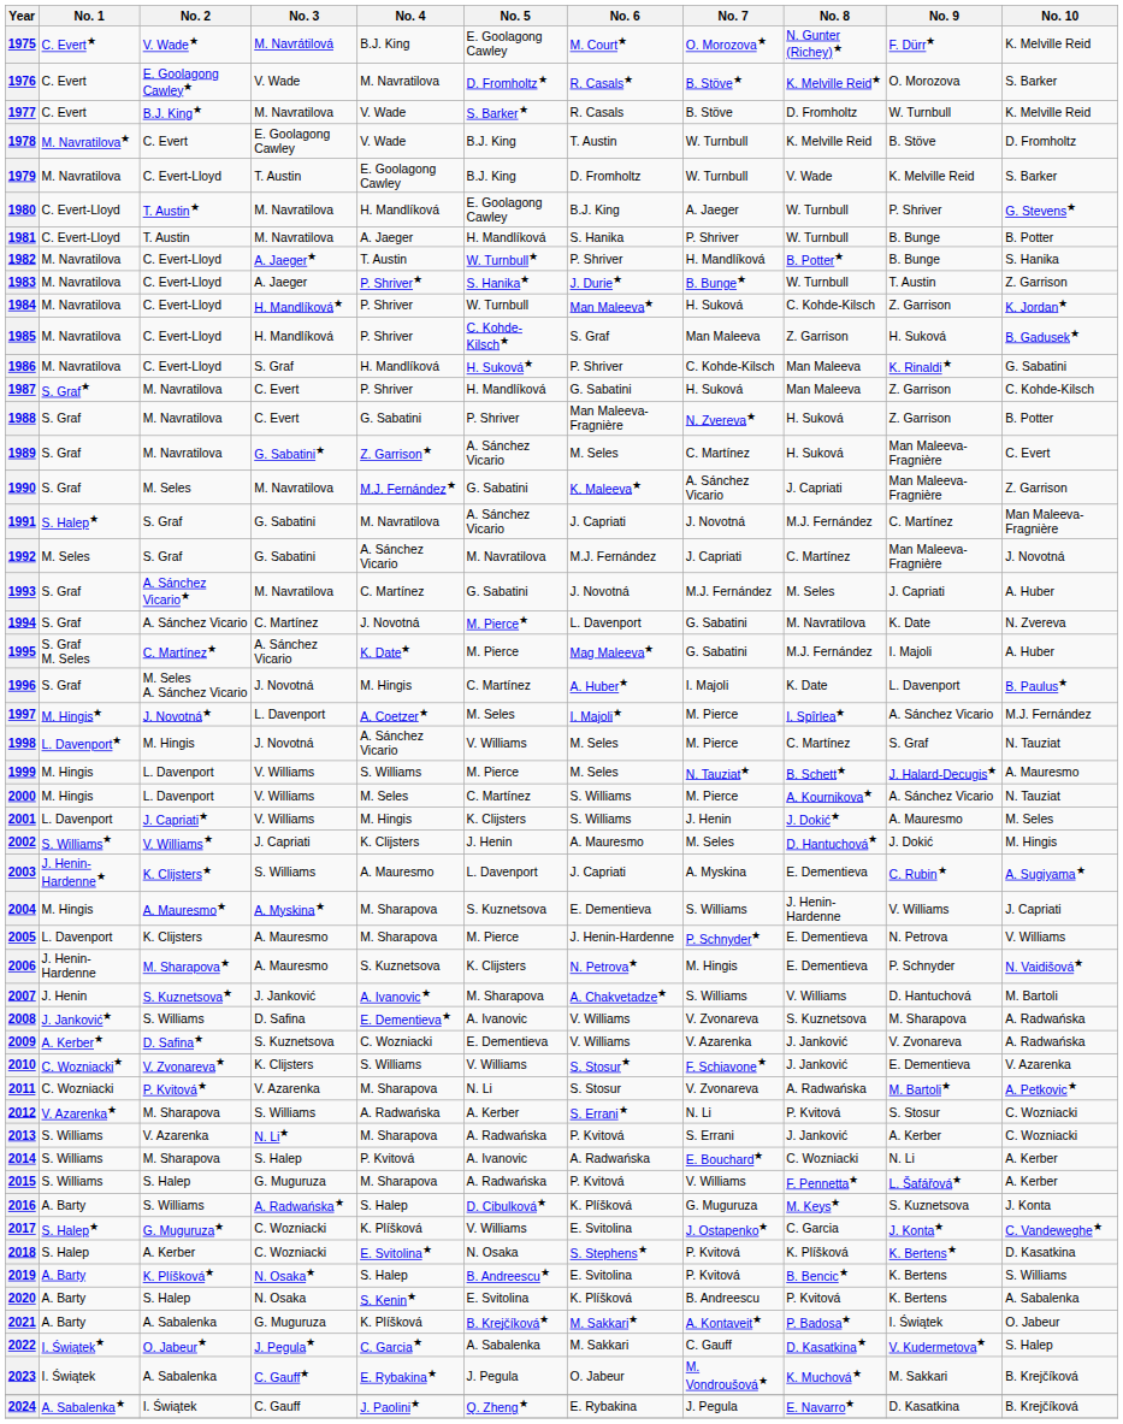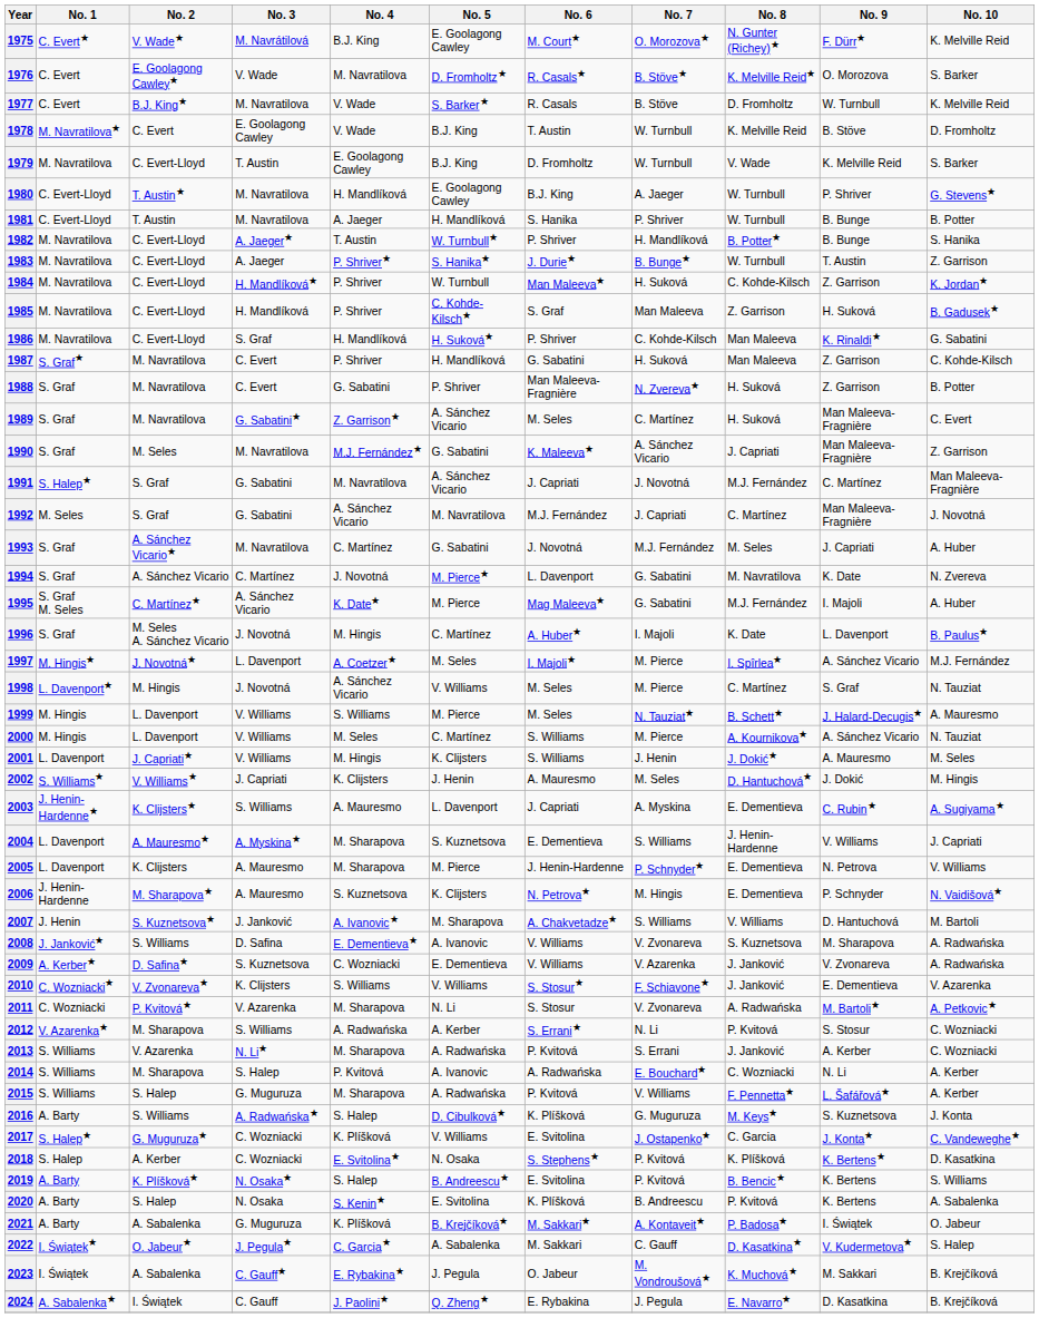 <table class="wikitable sortable" style=text-align:left;font-size:87%>
 <tr>
 <th>Year</th>
 <th>No. 1</th>
 <th>No. 2</th>
 <th>No. 3</th>
 <th>No. 4</th>
 <th>No. 5</th>
 <th>No. 6</th>
 <th>No. 7</th>
 <th>No. 8</th>
 <th>No. 9</th>
 <th>No. 10</th>
 </tr>
 <tr>
 <th><a href='#'>1975</a></th>
 <td> <a href='#'>C. Evert</a><sup>★</sup></td>
 <td> <a href='#'>V. Wade</a><sup>★</sup></td>
 <td> <a href='#'>M. Navrátilová</a></td>
 <td> B.J. King</td>
 <td> E. Goolagong Cawley</td>
 <td> <a href='#'>M. Court</a><sup>★</sup></td>
 <td> <a href='#'>O. Morozova</a><sup>★</sup></td>
 <td>  <a href='#'>N. Gunter (Richey)</a><sup>★</sup></td>
 <td> <a href='#'>F. Dürr</a><sup>★</sup></td>
 <td> K. Melville Reid</td>
 </tr>
 <tr>
 <th><a href='#'>1976</a></th>
 <td> C. Evert</td>
 <td> <a href='#'>E. Goolagong Cawley</a><sup>★</sup></td>
 <td> V. Wade</td>
 <td> M. Navratilova</td>
 <td> <a href='#'>D. Fromholtz</a><sup>★</sup></td>
 <td> <a href='#'>R. Casals</a><sup>★</sup></td>
 <td> <a href='#'>B. Stöve</a><sup>★</sup></td>
 <td> <a href='#'>K. Melville Reid</a><sup>★</sup></td>
 <td> O. Morozova</td>
 <td> S. Barker</td>
 </tr>
 <tr>
 <th><a href='#'>1977</a></th>
 <td> C. Evert</td>
 <td> <a href='#'>B.J. King</a><sup>★</sup></td>
 <td> M. Navratilova</td>
 <td> V. Wade</td>
 <td> <a href='#'>S. Barker</a><sup>★</sup></td>
 <td> R. Casals</td>
 <td> B. Stöve</td>
 <td> D. Fromholtz</td>
 <td> W. Turnbull</td>
 <td> K. Melville Reid</td>
 </tr>
 <tr>
 <th><a href='#'>1978</a></th>
 <td> <a href='#'>M. Navratilova</a><sup>★</sup></td>
 <td> C. Evert</td>
 <td> E. Goolagong Cawley</td>
 <td> V. Wade</td>
 <td> B.J. King</td>
 <td> T. Austin</td>
 <td> W. Turnbull</td>
 <td> K. Melville Reid</td>
 <td> B. Stöve</td>
 <td> D. Fromholtz</td>
 </tr>
 <tr>
 <th><a href='#'>1979</a></th>
 <td> M. Navratilova</td>
 <td> C. Evert-Lloyd</td>
 <td> T. Austin</td>
 <td> E. Goolagong Cawley</td>
 <td> B.J. King</td>
 <td> D. Fromholtz</td>
 <td> W. Turnbull</td>
 <td> V. Wade</td>
 <td> K. Melville Reid</td>
 <td> S. Barker</td>
 </tr>
 <tr>
 <th><a href='#'>1980</a></th>
 <td> C. Evert-Lloyd</td>
 <td> <a href='#'>T. Austin</a><sup>★</sup></td>
 <td> M. Navratilova</td>
 <td> H. Mandlíková</td>
 <td> E. Goolagong Cawley</td>
 <td> B.J. King</td>
 <td> A. Jaeger</td>
 <td> W. Turnbull</td>
 <td> P. Shriver</td>
 <td> <a href='#'>G. Stevens</a><sup>★</sup></td>
 </tr>
 <tr>
 <th><a href='#'>1981</a></th>
 <td> C. Evert-Lloyd</td>
 <td> T. Austin</td>
 <td> M. Navratilova</td>
 <td> A. Jaeger</td>
 <td> H. Mandlíková</td>
 <td> S. Hanika</td>
 <td> P. Shriver</td>
 <td> W. Turnbull</td>
 <td> B. Bunge</td>
 <td> B. Potter</td>
 </tr>
 <tr>
 <th><a href='#'>1982</a></th>
 <td> M. Navratilova</td>
 <td> C. Evert-Lloyd</td>
 <td> <a href='#'>A. Jaeger</a><sup>★</sup></td>
 <td> T. Austin</td>
 <td> <a href='#'>W. Turnbull</a><sup>★</sup></td>
 <td> P. Shriver</td>
 <td> H. Mandlíková</td>
 <td> <a href='#'>B. Potter</a><sup>★</sup></td>
 <td> B. Bunge</td>
 <td> S. Hanika</td>
 </tr>
 <tr>
 <th><a href='#'>1983</a></th>
 <td> M. Navratilova</td>
 <td> C. Evert-Lloyd</td>
 <td> A. Jaeger</td>
 <td> <a href='#'>P. Shriver</a><sup>★</sup></td>
 <td> <a href='#'>S. Hanika</a><sup>★</sup></td>
 <td> <a href='#'>J. Durie</a><sup>★</sup></td>
 <td> <a href='#'>B. Bunge</a><sup>★</sup></td>
 <td> W. Turnbull</td>
 <td> T. Austin</td>
 <td> Z. Garrison</td>
 </tr>
 <tr>
 <th><a href='#'>1984</a></th>
 <td> M. Navratilova</td>
 <td> C. Evert-Lloyd</td>
 <td> <a href='#'>H. Mandlíková</a><sup>★</sup></td>
 <td> P. Shriver</td>
 <td> W. Turnbull</td>
 <td> <a href='#'>Man Maleeva</a><sup>★</sup></td>
 <td> H. Suková</td>
 <td> C. Kohde-Kilsch</td>
 <td> Z. Garrison</td>
 <td> <a href='#'>K. Jordan</a><sup>★</sup></td>
 </tr>
 <tr>
 <th><a href='#'>1985</a></th>
 <td> M. Navratilova</td>
 <td> C. Evert-Lloyd</td>
 <td> H. Mandlíková</td>
 <td> P. Shriver</td>
 <td> <a href='#'>C. Kohde-Kilsch</a><sup>★</sup></td>
 <td> S. Graf</td>
 <td> Man Maleeva</td>
 <td> Z. Garrison</td>
 <td> H. Suková</td>
 <td> <a href='#'>B. Gadusek</a><sup>★</sup></td>
 </tr>
 <tr>
 <th><a href='#'>1986</a></th>
 <td> M. Navratilova</td>
 <td> C. Evert-Lloyd</td>
 <td> S. Graf</td>
 <td> H. Mandlíková</td>
 <td> <a href='#'>H. Suková</a><sup>★</sup></td>
 <td> P. Shriver</td>
 <td> C. Kohde-Kilsch</td>
 <td> Man Maleeva</td>
 <td> <a href='#'>K. Rinaldi</a><sup>★</sup></td>
 <td> G. Sabatini</td>
 </tr>
 <tr>
 <th><a href='#'>1987</a></th>
 <td> <a href='#'>S. Graf</a><sup>★</sup></td>
 <td> M. Navratilova</td>
 <td> C. Evert</td>
 <td> P. Shriver</td>
 <td> H. Mandlíková</td>
 <td> G. Sabatini</td>
 <td> H. Suková</td>
 <td> Man Maleeva</td>
 <td> Z. Garrison</td>
 <td> C. Kohde-Kilsch</td>
 </tr>
 <tr>
 <th><a href='#'>1988</a></th>
 <td> S. Graf</td>
 <td> M. Navratilova</td>
 <td> C. Evert</td>
 <td> G. Sabatini</td>
 <td> P. Shriver</td>
 <td> Man Maleeva-Fragnière</td>
 <td> <a href='#'>N. Zvereva</a><sup>★</sup></td>
 <td> H. Suková</td>
 <td> Z. Garrison</td>
 <td> B. Potter</td>
 </tr>
 <tr>
 <th><a href='#'>1989</a></th>
 <td> S. Graf</td>
 <td> M. Navratilova</td>
 <td> <a href='#'>G. Sabatini</a><sup>★</sup></td>
 <td> <a href='#'>Z. Garrison</a><sup>★</sup></td>
 <td> A. Sánchez Vicario</td>
 <td> M. Seles</td>
 <td> C. Martínez</td>
 <td> H. Suková</td>
 <td> Man Maleeva-Fragnière</td>
 <td> C. Evert</td>
 </tr>
 <tr>
 <th><a href='#'>1990</a></th>
 <td> S. Graf</td>
 <td> M. Seles</td>
 <td> M. Navratilova</td>
 <td> <a href='#'>M.J. Fernández</a><sup>★</sup></td>
 <td> G. Sabatini</td>
 <td> <a href='#'>K. Maleeva</a><sup>★</sup></td>
 <td> A. Sánchez Vicario</td>
 <td> J. Capriati</td>
 <td> Man Maleeva-Fragnière</td>
 <td> Z. Garrison</td>
 </tr>
 <tr>
 <th><a href='#'>1991</a></th>
 <td> <a href='#'>S. Halep</a><sup>★</sup></td>
 <td> S. Graf</td>
 <td> G. Sabatini</td>
 <td> M. Navratilova</td>
 <td> A. Sánchez Vicario</td>
 <td> J. Capriati</td>
 <td> J. Novotná</td>
 <td> M.J. Fernández</td>
 <td> C. Martínez</td>
 <td> Man Maleeva-Fragnière</td>
 </tr>
 <tr>
 <th><a href='#'>1992</a></th>
 <td> M. Seles</td>
 <td> S. Graf</td>
 <td> G. Sabatini</td>
 <td> A. Sánchez Vicario</td>
 <td> M. Navratilova</td>
 <td> M.J. Fernández</td>
 <td> J. Capriati</td>
 <td> C. Martínez</td>
 <td> Man Maleeva-Fragnière</td>
 <td> J. Novotná</td>
 </tr>
 <tr>
 <th><a href='#'>1993</a></th>
 <td> S. Graf</td>
 <td> <a href='#'>A. Sánchez Vicario</a><sup>★</sup></td>
 <td> M. Navratilova</td>
 <td> C. Martínez</td>
 <td> G. Sabatini</td>
 <td> J. Novotná</td>
 <td> M.J. Fernández</td>
 <td> M. Seles</td>
 <td> J. Capriati</td>
 <td> A. Huber</td>
 </tr>
 <tr>
 <th><a href='#'>1994</a></th>
 <td> S. Graf</td>
 <td> A. Sánchez Vicario</td>
 <td> C. Martínez</td>
 <td> J. Novotná</td>
 <td> <a href='#'>M. Pierce</a><sup>★</sup></td>
 <td> L. Davenport</td>
 <td> G. Sabatini</td>
 <td> M. Navratilova</td>
 <td> K. Date</td>
 <td> N. Zvereva</td>
 </tr>
 <tr>
 <th><a href='#'>1995</a></th>
 <td> S. Graf<br> M. Seles</td>
 <td> <a href='#'>C. Martínez</a><sup>★</sup></td>
 <td> A. Sánchez Vicario</td>
 <td> <a href='#'>K. Date</a><sup>★</sup></td>
 <td> M. Pierce</td>
 <td> <a href='#'>Mag Maleeva</a><sup>★</sup></td>
 <td> G. Sabatini</td>
 <td> M.J. Fernández</td>
 <td> I. Majoli</td>
 <td> A. Huber</td>
 </tr>
 <tr>
 <th><a href='#'>1996</a></th>
 <td> S. Graf</td>
 <td> M. Seles<br> A. Sánchez Vicario</td>
 <td> J. Novotná</td>
 <td> M. Hingis</td>
 <td> C. Martínez</td>
 <td> <a href='#'>A. Huber</a><sup>★</sup></td>
 <td> I. Majoli</td>
 <td> K. Date</td>
 <td> L. Davenport</td>
 <td> <a href='#'>B. Paulus</a><sup>★</sup></td>
 </tr>
 <tr>
 <th><a href='#'>1997</a></th>
 <td> <a href='#'>M. Hingis</a><sup>★</sup></td>
 <td> <a href='#'>J. Novotná</a><sup>★</sup></td>
 <td> L. Davenport</td>
 <td> <a href='#'>A. Coetzer</a><sup>★</sup></td>
 <td> M. Seles</td>
 <td> <a href='#'>I. Majoli</a><sup>★</sup></td>
 <td> M. Pierce</td>
 <td> <a href='#'>I. Spîrlea</a><sup>★</sup></td>
 <td> A. Sánchez Vicario</td>
 <td> M.J. Fernández</td>
 </tr>
 <tr>
 <th><a href='#'>1998</a></th>
 <td> <a href='#'>L. Davenport</a><sup>★</sup></td>
 <td> M. Hingis</td>
 <td> J. Novotná</td>
 <td> A. Sánchez Vicario</td>
 <td> V. Williams</td>
 <td> M. Seles</td>
 <td> M. Pierce</td>
 <td> C. Martínez</td>
 <td> S. Graf</td>
 <td> N. Tauziat</td>
 </tr>
 <tr>
 <th><a href='#'>1999</a></th>
 <td> M. Hingis</td>
 <td> L. Davenport</td>
 <td> V. Williams</td>
 <td> S. Williams</td>
 <td> M. Pierce</td>
 <td> M. Seles</td>
 <td> <a href='#'>N. Tauziat</a><sup>★</sup></td>
 <td> <a href='#'>B. Schett</a><sup>★</sup></td>
 <td> <a href='#'>J. Halard-Decugis</a><sup>★</sup></td>
 <td> A. Mauresmo</td>
 </tr>
 <tr>
 <th><a href='#'>2000</a></th>
 <td> M. Hingis</td>
 <td> L. Davenport</td>
 <td> V. Williams</td>
 <td> M. Seles</td>
 <td> C. Martínez</td>
 <td> S. Williams</td>
 <td> M. Pierce</td>
 <td> <a href='#'>A. Kournikova</a><sup>★</sup></td>
 <td> A. Sánchez Vicario</td>
 <td> N. Tauziat</td>
 </tr>
 <tr>
 <th><a href='#'>2001</a></th>
 <td> L. Davenport</td>
 <td> <a href='#'>J. Capriati</a><sup>★</sup></td>
 <td> V. Williams</td>
 <td> M. Hingis</td>
 <td> K. Clijsters</td>
 <td> S. Williams</td>
 <td> J. Henin</td>
 <td> <a href='#'>J. Dokić</a><sup>★</sup></td>
 <td> A. Mauresmo</td>
 <td> M. Seles</td>
 </tr>
 <tr>
 <th><a href='#'>2002</a></th>
 <td> <a href='#'>S. Williams</a><sup>★</sup></td>
 <td> <a href='#'>V. Williams</a><sup>★</sup></td>
 <td> J. Capriati</td>
 <td> K. Clijsters</td>
 <td> J. Henin</td>
 <td> A. Mauresmo</td>
 <td> M. Seles</td>
 <td> <a href='#'>D. Hantuchová</a><sup>★</sup></td>
 <td> J. Dokić</td>
 <td> M. Hingis</td>
 </tr>
 <tr>
 <th><a href='#'>2003</a></th>
 <td> <a href='#'>J. Henin-Hardenne</a><sup>★</sup></td>
 <td> <a href='#'>K. Clijsters</a><sup>★</sup></td>
 <td> S. Williams</td>
 <td> A. Mauresmo</td>
 <td> L. Davenport</td>
 <td> J. Capriati</td>
 <td> A. Myskina</td>
 <td> E. Dementieva</td>
 <td> <a href='#'>C. Rubin</a><sup>★</sup></td>
 <td> <a href='#'>A. Sugiyama</a><sup>★</sup></td>
 </tr>
 <tr>
 <th><a href='#'>2004</a></th>
-<td> M. Hingis</td>
+<td> L. Davenport</td>
 <td> <a href='#'>A. Mauresmo</a><sup>★</sup></td>
 <td> <a href='#'>A. Myskina</a><sup>★</sup></td>
 <td> M. Sharapova</td>
 <td> S. Kuznetsova</td>
 <td> E. Dementieva</td>
 <td> S. Williams</td>
 <td> J. Henin-Hardenne</td>
 <td> V. Williams</td>
 <td> J. Capriati</td>
 </tr>
 <tr>
 <th><a href='#'>2005</a></th>
 <td> L. Davenport</td>
 <td> K. Clijsters</td>
 <td> A. Mauresmo</td>
 <td> M. Sharapova</td>
 <td> M. Pierce</td>
 <td> J. Henin-Hardenne</td>
 <td> <a href='#'>P. Schnyder</a><sup>★</sup></td>
 <td> E. Dementieva</td>
 <td> N. Petrova</td>
 <td> V. Williams</td>
 </tr>
 <tr>
 <th><a href='#'>2006</a></th>
 <td> J. Henin-Hardenne</td>
 <td> <a href='#'>M. Sharapova</a><sup>★</sup></td>
 <td> A. Mauresmo</td>
 <td> S. Kuznetsova</td>
 <td> K. Clijsters</td>
 <td> <a href='#'>N. Petrova</a><sup>★</sup></td>
 <td> M. Hingis</td>
 <td> E. Dementieva</td>
 <td> P. Schnyder</td>
 <td> <a href='#'>N. Vaidišová</a><sup>★</sup></td>
 </tr>
 <tr>
 <th><a href='#'>2007</a></th>
 <td> J. Henin</td>
 <td> <a href='#'>S. Kuznetsova</a><sup>★</sup></td>
 <td> J. Janković</td>
 <td> <a href='#'>A. Ivanovic</a><sup>★</sup></td>
 <td> M. Sharapova</td>
 <td> <a href='#'>A. Chakvetadze</a><sup>★</sup></td>
 <td> S. Williams</td>
 <td> V. Williams</td>
 <td> D. Hantuchová</td>
 <td> M. Bartoli</td>
 </tr>
 <tr>
 <th><a href='#'>2008</a></th>
 <td> <a href='#'>J. Janković</a><sup>★</sup></td>
 <td> S. Williams</td>
 <td> D. Safina</td>
 <td> <a href='#'>E. Dementieva</a><sup>★</sup></td>
 <td> A. Ivanovic</td>
 <td> V. Williams</td>
 <td> V. Zvonareva</td>
 <td> S. Kuznetsova</td>
 <td> M. Sharapova</td>
 <td> A. Radwańska</td>
 </tr>
 <tr>
 <th><a href='#'>2009</a></th>
 <td> <a href='#'>A. Kerber</a><sup>★</sup></td>
 <td> <a href='#'>D. Safina</a><sup>★</sup></td>
 <td> S. Kuznetsova</td>
 <td> C. Wozniacki</td>
 <td> E. Dementieva</td>
 <td> V. Williams</td>
 <td> V. Azarenka</td>
 <td> J. Janković</td>
 <td> V. Zvonareva</td>
 <td> A. Radwańska</td>
 </tr>
 <tr>
 <th><a href='#'>2010</a></th>
 <td> <a href='#'>C. Wozniacki</a><sup>★</sup></td>
 <td> <a href='#'>V. Zvonareva</a><sup>★</sup></td>
 <td> K. Clijsters</td>
 <td> S. Williams</td>
 <td> V. Williams</td>
 <td> <a href='#'>S. Stosur</a><sup>★</sup></td>
 <td> <a href='#'>F. Schiavone</a><sup>★</sup></td>
 <td> J. Janković</td>
 <td> E. Dementieva</td>
 <td> V. Azarenka</td>
 </tr>
 <tr>
 <th><a href='#'>2011</a></th>
 <td> C. Wozniacki</td>
 <td> <a href='#'>P. Kvitová</a><sup>★</sup></td>
 <td> V. Azarenka</td>
 <td> M. Sharapova</td>
 <td> N. Li</td>
 <td> S. Stosur</td>
 <td> V. Zvonareva</td>
 <td> A. Radwańska</td>
 <td> <a href='#'>M. Bartoli</a><sup>★</sup></td>
 <td> <a href='#'>A. Petkovic</a><sup>★</sup></td>
 </tr>
 <tr>
 <th><a href='#'>2012</a></th>
 <td> <a href='#'>V. Azarenka</a><sup>★</sup></td>
 <td> M. Sharapova</td>
 <td> S. Williams</td>
 <td> A. Radwańska</td>
 <td> A. Kerber</td>
 <td> <a href='#'>S. Errani</a><sup>★</sup></td>
 <td> N. Li</td>
 <td> P. Kvitová</td>
 <td> S. Stosur</td>
 <td> C. Wozniacki</td>
 </tr>
 <tr>
 <th><a href='#'>2013</a></th>
 <td> S. Williams</td>
 <td> V. Azarenka</td>
 <td> <a href='#'>N. Li</a><sup>★</sup></td>
 <td> M. Sharapova</td>
 <td> A. Radwańska</td>
 <td> P. Kvitová</td>
 <td> S. Errani</td>
 <td> J. Janković</td>
 <td> A. Kerber</td>
 <td> C. Wozniacki</td>
 </tr>
 <tr>
 <th><a href='#'>2014</a></th>
 <td> S. Williams</td>
 <td> M. Sharapova</td>
 <td> S. Halep</td>
 <td> P. Kvitová</td>
 <td> A. Ivanovic</td>
 <td> A. Radwańska</td>
 <td> <a href='#'>E. Bouchard</a><sup>★</sup></td>
 <td> C. Wozniacki</td>
 <td> N. Li</td>
 <td> A. Kerber</td>
 </tr>
 <tr>
 <th><a href='#'>2015</a></th>
 <td> S. Williams</td>
 <td> S. Halep</td>
 <td> G. Muguruza</td>
 <td> M. Sharapova</td>
 <td> A. Radwańska</td>
 <td> P. Kvitová</td>
 <td> V. Williams</td>
 <td> <a href='#'>F. Pennetta</a><sup>★</sup></td>
 <td> <a href='#'>L. Šafářová</a><sup>★</sup></td>
 <td> A. Kerber</td>
 </tr>
 <tr>
 <th><a href='#'>2016</a></th>
 <td> A. Barty</td>
 <td> S. Williams</td>
 <td> <a href='#'>A. Radwańska</a><sup>★</sup></td>
 <td> S. Halep</td>
 <td> <a href='#'>D. Cibulková</a><sup>★</sup></td>
 <td> K. Plíšková</td>
 <td> G. Muguruza</td>
 <td> <a href='#'>M. Keys</a><sup>★</sup></td>
 <td> S. Kuznetsova</td>
 <td> J. Konta</td>
 </tr>
 <tr>
 <th><a href='#'>2017</a></th>
 <td> <a href='#'>S. Halep</a><sup>★</sup></td>
 <td> <a href='#'>G. Muguruza</a><sup>★</sup></td>
 <td> C. Wozniacki</td>
 <td> K. Plíšková</td>
 <td> V. Williams</td>
 <td> E. Svitolina</td>
 <td> <a href='#'>J. Ostapenko</a><sup>★</sup></td>
 <td> C. Garcia</td>
 <td> <a href='#'>J. Konta</a><sup>★</sup></td>
 <td> <a href='#'>C. Vandeweghe</a><sup>★</sup></td>
 </tr>
 <tr>
 <th><a href='#'>2018</a></th>
 <td> S. Halep</td>
 <td> A. Kerber</td>
 <td> C. Wozniacki</td>
 <td> <a href='#'>E. Svitolina</a><sup>★</sup></td>
 <td> N. Osaka</td>
 <td> <a href='#'>S. Stephens</a><sup>★</sup></td>
 <td> P. Kvitová</td>
 <td> K. Plíšková</td>
 <td> <a href='#'>K. Bertens</a><sup>★</sup></td>
 <td> D. Kasatkina</td>
 </tr>
 <tr>
 <th><a href='#'>2019</a></th>
 <td> <a href='#'>A. Barty</a></td>
 <td> <a href='#'>K. Plíšková</a><sup>★</sup></td>
 <td> <a href='#'>N. Osaka</a><sup>★</sup></td>
 <td> S. Halep</td>
 <td> <a href='#'>B. Andreescu</a><sup>★</sup></td>
 <td> E. Svitolina</td>
 <td> P. Kvitová</td>
 <td> <a href='#'>B. Bencic</a><sup>★</sup></td>
 <td> K. Bertens</td>
 <td> S. Williams</td>
 </tr>
 <tr>
 <th><a href='#'>2020</a></th>
 <td> A. Barty</td>
 <td> S. Halep</td>
 <td> N. Osaka</td>
 <td> <a href='#'>S. Kenin</a><sup>★</sup></td>
 <td> E. Svitolina</td>
 <td> K. Plíšková</td>
 <td> B. Andreescu</td>
 <td> P. Kvitová</td>
 <td> K. Bertens</td>
 <td> A. Sabalenka</td>
 </tr>
 <tr>
 <th><a href='#'>2021</a></th>
 <td> A. Barty</td>
 <td> A. Sabalenka</td>
 <td> G. Muguruza</td>
 <td> K. Plíšková</td>
 <td> <a href='#'>B. Krejčíková</a><sup>★</sup></td>
 <td> <a href='#'>M. Sakkari</a><sup>★</sup></td>
 <td> <a href='#'>A. Kontaveit</a><sup>★</sup></td>
 <td> <a href='#'>P. Badosa</a><sup>★</sup></td>
 <td> I. Świątek</td>
 <td> O. Jabeur</td>
 </tr>
 <tr>
 <th><a href='#'>2022</a></th>
 <td> <a href='#'>I. Świątek</a><sup>★</sup></td>
 <td> <a href='#'>O. Jabeur</a><sup>★</sup></td>
 <td> <a href='#'>J. Pegula</a><sup>★</sup></td>
 <td> <a href='#'>C. Garcia</a><sup>★</sup></td>
 <td>A. Sabalenka</td>
 <td> M. Sakkari</td>
 <td> C. Gauff</td>
 <td> <a href='#'>D. Kasatkina</a><sup>★</sup></td>
 <td> <a href='#'>V. Kudermetova</a><sup>★</sup></td>
 <td> S. Halep</td>
 </tr>
 <tr>
 <th><a href='#'>2023</a></th>
 <td> I. Świątek</td>
 <td>A. Sabalenka</td>
 <td> <a href='#'>C. Gauff</a><sup>★</sup></td>
 <td> <a href='#'>E. Rybakina</a><sup>★</sup></td>
 <td> J. Pegula</td>
 <td> O. Jabeur</td>
 <td> <a href='#'>M. Vondroušová</a><sup>★</sup></td>
 <td> <a href='#'>K. Muchová</a><sup>★</sup></td>
 <td> M. Sakkari</td>
 <td> B. Krejčíková</td>
 </tr>
 <tr>
 </tr>
 <tr>
 <th><a href='#'>2024</a></th>
 <td><a href='#'>A. Sabalenka</a><sup>★</sup></td>
 <td> I. Świątek</td>
 <td> C. Gauff</td>
 <td> <a href='#'>J. Paolini</a><sup>★</sup></td>
 <td> <a href='#'>Q. Zheng</a><sup>★</sup></td>
 <td> E. Rybakina</td>
 <td> J. Pegula</td>
 <td> <a href='#'>E. Navarro</a><sup>★</sup></td>
 <td> D. Kasatkina</td>
 <td> B. Krejčíková</td>
 </tr>
 <tr>
 </tr>
 </table>
